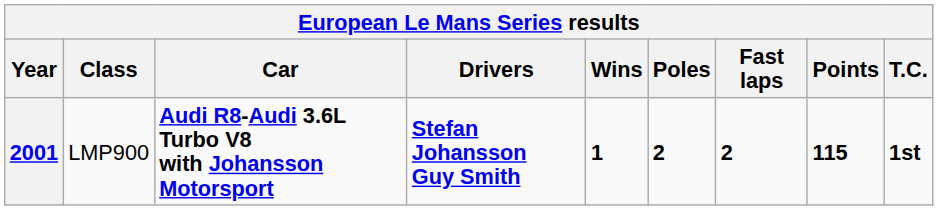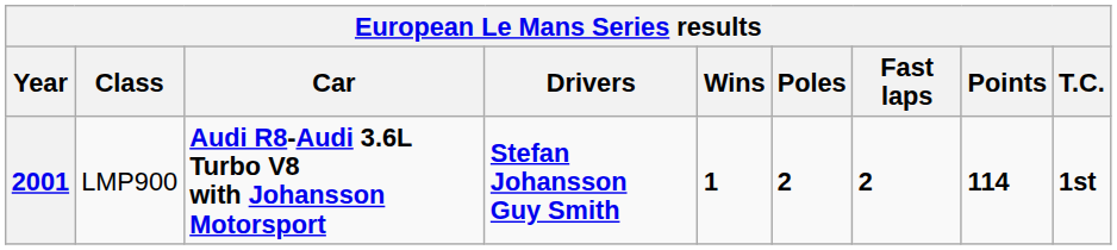 <table class="wikitable collapsible collapsed" style="font-size:95%; width:650px">
 <tr>
 <th colspan=9><a href='#'>European Le Mans Series</a> results</th>
 </tr>
 <tr>
 <th>Year</th>
 <th>Class</th>
 <th>Car</th>
 <th>Drivers</th>
 <th>Wins</th>
 <th>Poles</th>
 <th>Fast laps</th>
 <th>Points</th>
 <th>T.C.</th>
 </tr>
 <tr>
 <th><strong><a href='#'>2001</a></strong></th>
 <td>LMP900</td>
 <td><strong><a href='#'>Audi R8</a>-<a href='#'>Audi</a> 3.6L Turbo V8<br> with  <a href='#'>Johansson Motorsport</a></strong></td>
 <td><strong> <a href='#'>Stefan Johansson</a><br>  <a href='#'>Guy Smith</a></strong></td>
 <td><strong>1</strong></td>
 <td><strong>2</strong></td>
 <td><strong>2</strong></td>
-<td><strong>115</strong></td>
+<td><strong>114</strong></td>
 <td><strong>1st</strong></td>
 </tr>
 </table>
